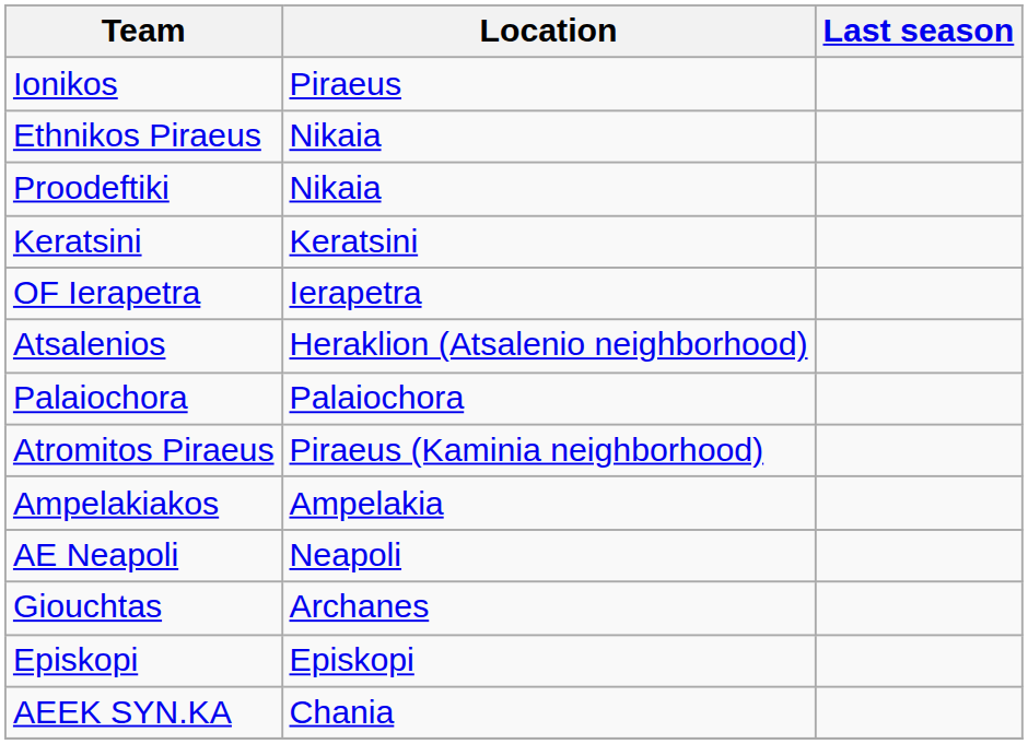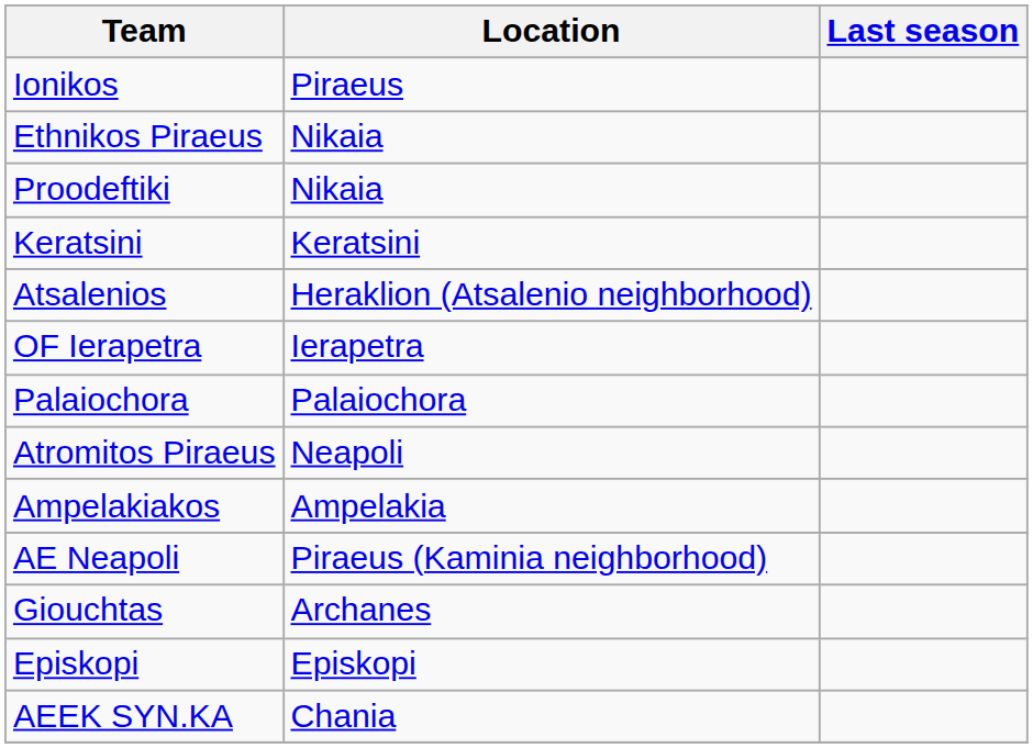 <table class="wikitable sortable">
 <tr>
 <th>Team</th>
 <th>Location</th>
 <th><a href='#'>Last season</a></th>
 </tr>
 <tr>
 <td><a href='#'>Ionikos</a></td>
 <td><a href='#'>Piraeus</a></td>
 <td></td>
 </tr>
 <tr>
 <td><a href='#'>Ethnikos Piraeus</a></td>
 <td><a href='#'>Nikaia</a></td>
 <td></td>
 </tr>
 <tr>
 <td><a href='#'>Proodeftiki</a></td>
 <td><a href='#'>Nikaia</a></td>
 <td></td>
 </tr>
 <tr>
 <td><a href='#'>Keratsini</a></td>
 <td><a href='#'>Keratsini</a></td>
 <td></td>
 </tr>
 <tr>
-<td><a href='#'>OF Ierapetra</a></td>
-<td><a href='#'>Ierapetra</a></td>
+<td><a href='#'>Atsalenios</a></td>
+<td><a href='#'>Heraklion (Atsalenio neighborhood)</a></td>
 <td></td>
 </tr>
 <tr>
-<td><a href='#'>Atsalenios</a></td>
-<td><a href='#'>Heraklion (Atsalenio neighborhood)</a></td>
+<td><a href='#'>OF Ierapetra</a></td>
+<td><a href='#'>Ierapetra</a></td>
 <td></td>
 </tr>
 <tr>
 <td><a href='#'>Palaiochora</a></td>
 <td><a href='#'>Palaiochora</a></td>
 <td></td>
 </tr>
 <tr>
 <td><a href='#'>Atromitos Piraeus</a></td>
-<td><a href='#'>Piraeus (Kaminia neighborhood)</a></td>
+<td><a href='#'>Neapoli</a></td>
 <td></td>
 </tr>
 <tr>
 <td><a href='#'>Ampelakiakos</a></td>
 <td><a href='#'>Ampelakia</a></td>
 <td></td>
 </tr>
 <tr>
 <td><a href='#'>AE Neapoli</a></td>
-<td><a href='#'>Neapoli</a></td>
+<td><a href='#'>Piraeus (Kaminia neighborhood)</a></td>
 <td></td>
 </tr>
 <tr>
 <td><a href='#'>Giouchtas</a></td>
 <td><a href='#'>Archanes</a></td>
 <td></td>
 </tr>
 <tr>
 <td><a href='#'>Episkopi</a></td>
 <td><a href='#'>Episkopi</a></td>
 <td></td>
 </tr>
 <tr>
 <td><a href='#'>AEEK SYN.KA</a></td>
 <td><a href='#'>Chania</a></td>
 <td></td>
 </tr>
 <tr>
 </tr>
 </table>
